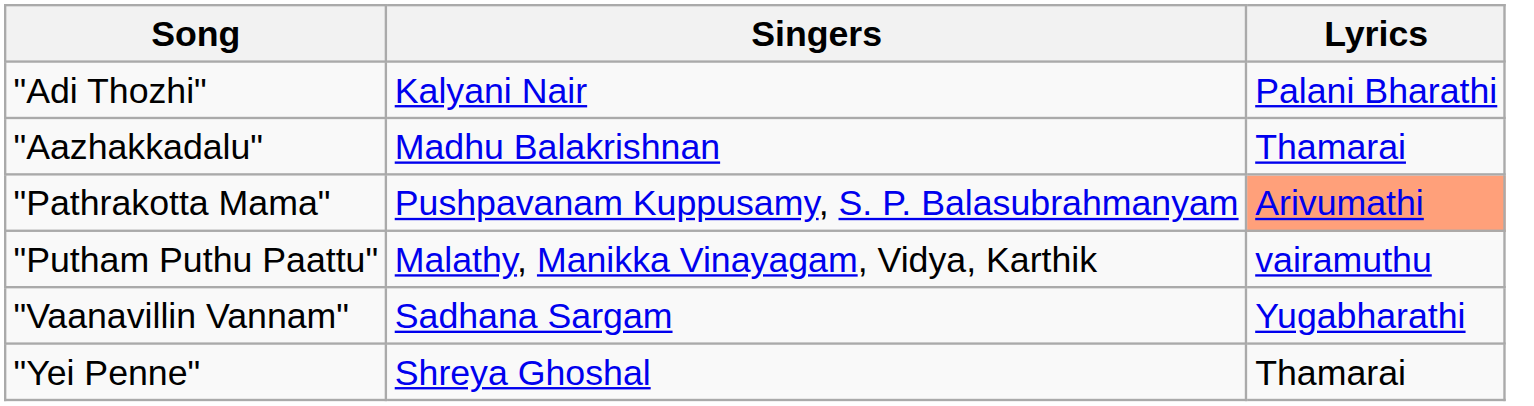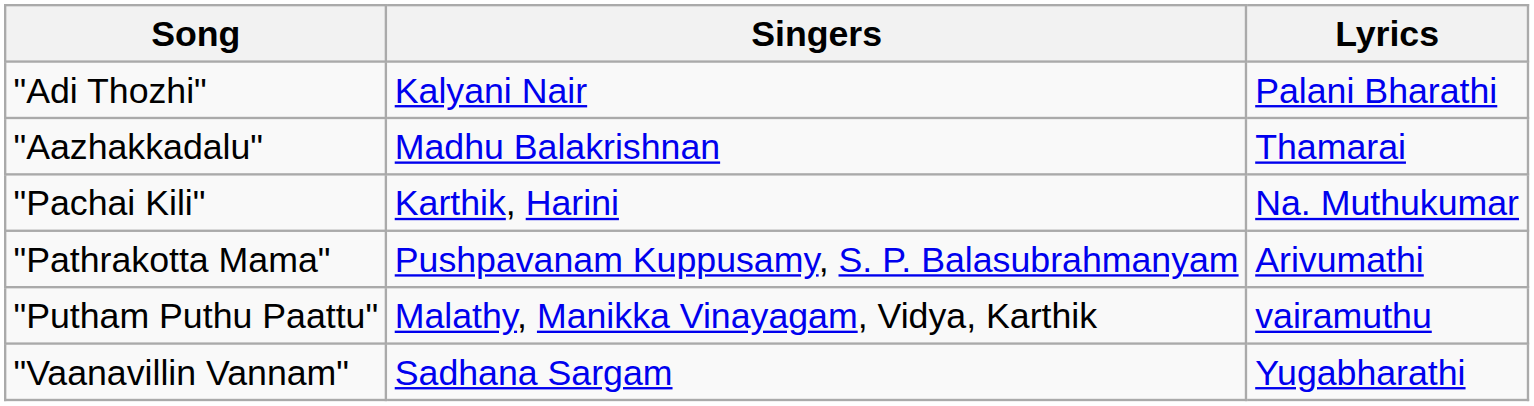 <table class="wikitable" style="font-size:95%;">
 <tr>
 <th>Song</th>
 <th>Singers</th>
 <th>Lyrics</th>
 </tr>
 <tr>
 <td>"Adi Thozhi"</td>
 <td><a href='#'>Kalyani Nair</a></td>
 <td><a href='#'>Palani Bharathi</a></td>
 </tr>
 <tr>
 <td>"Aazhakkadalu"</td>
 <td><a href='#'>Madhu Balakrishnan</a></td>
 <td><a href='#'>Thamarai</a></td>
 </tr>
 <tr>
+<td>"Pachai Kili"</td>
+<td><a href='#'>Karthik</a>, <a href='#'>Harini</a></td>
+<td><a href='#'>Na. Muthukumar</a></td>
+</tr>
+<tr>
 <td>"Pathrakotta Mama"</td>
 <td><a href='#'>Pushpavanam Kuppusamy</a>, <a href='#'>S. P. Balasubrahmanyam</a></td>
-<td style="background: lightsalmon;"><a href='#'>Arivumathi</a></td>
+<td><a href='#'>Arivumathi</a></td>
 </tr>
 <tr>
 <td>"Putham Puthu Paattu"</td>
 <td><a href='#'>Malathy</a>, <a href='#'>Manikka Vinayagam</a>, Vidya, Karthik</td>
 <td><a href='#'>vairamuthu</a></td>
 </tr>
 <tr>
 <td>"Vaanavillin Vannam"</td>
 <td><a href='#'>Sadhana Sargam</a></td>
 <td><a href='#'>Yugabharathi</a></td>
 </tr>
-<tr>
-<td>"Yei Penne"</td>
-<td><a href='#'>Shreya Ghoshal</a></td>
-<td>Thamarai</td>
-</tr>
 </table>
